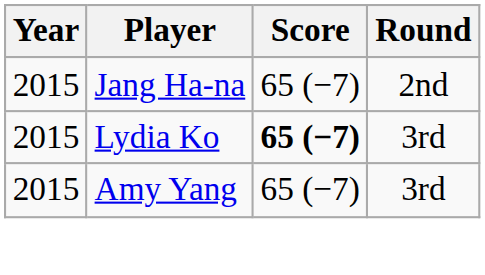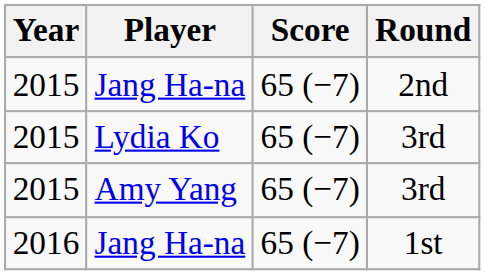 <table class="wikitable">
 <tr>
 <th>Year</th>
 <th>Player</th>
 <th>Score</th>
 <th>Round</th>
 </tr>
 <tr>
 <td>2015</td>
 <td><a href='#'>Jang Ha-na</a></td>
 <td>65 (−7)</td>
 <td align=center>2nd</td>
 </tr>
 <tr>
 <td>2015</td>
 <td><a href='#'>Lydia Ko</a></td>
-<td><strong>65 (−7)</strong></td>
+<td>65 (−7)</td>
 <td align=center>3rd</td>
 </tr>
 <tr>
 <td>2015</td>
 <td><a href='#'>Amy Yang</a></td>
 <td>65 (−7)</td>
 <td align=center>3rd</td>
 </tr>
+<tr>
+<td>2016</td>
+<td><a href='#'>Jang Ha-na</a></td>
+<td>65 (−7)</td>
+<td align=center>1st</td>
+</tr>
 </table>
